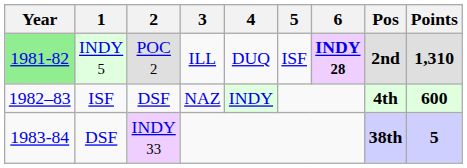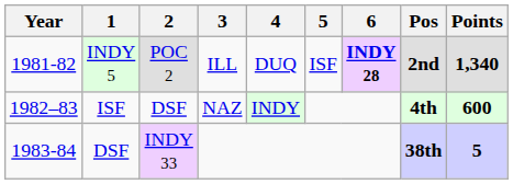 <table class="wikitable" style="text-align:center; font-size:85%">
 <tr>
 <th>Year</th>
 <th>1</th>
 <th>2</th>
 <th>3</th>
 <th>4</th>
 <th>5</th>
 <th>6</th>
 <th>Pos</th>
 <th>Points</th>
 </tr>
 <tr>
-<td nowrap style="background: lightgreen;"><a href='#'>1981-82</a></td>
+<td nowrap><a href='#'>1981-82</a></td>
 <td style="background:#DFFFDF;"><a href='#'>INDY</a><br><small>5</small></td>
 <td style="background:#DFDFDF;"><a href='#'>POC</a><br><small>2</small></td>
 <td><a href='#'>ILL</a><br><small> </small></td>
 <td><a href='#'>DUQ</a><br><small> </small></td>
 <td><a href='#'>ISF</a><br><small> </small></td>
 <td style="background:#EFCFFF;"><strong><a href='#'>INDY</a><br><small>28</small></strong></td>
 <th style="background:#DFDFDF;">2nd</th>
-<th style="background:#DFDFDF;">1,310</th>
+<th style="background:#DFDFDF;">1,340</th>
 </tr>
 <tr>
 <td nowrap><a href='#'>1982–83</a></td>
 <td><a href='#'>ISF</a></td>
 <td><a href='#'>DSF</a></td>
 <td><a href='#'>NAZ</a></td>
 <td style="background:#DFFFDF;"><a href='#'>INDY</a><br></td>
 <td colspan=2></td>
 <th style="background:#DFFFDF;">4th</th>
 <th style="background:#DFFFDF;">600</th>
 </tr>
 <tr>
 <td nowrap><a href='#'>1983-84</a></td>
 <td><a href='#'>DSF</a></td>
 <td style="background:#EFCFFF;"><a href='#'>INDY</a><br><small>33</small></td>
 <td colspan=4></td>
 <th style="background:#CFCFFF;">38th</th>
 <th style="background:#CFCFFF;">5</th>
 </tr>
 </table>
